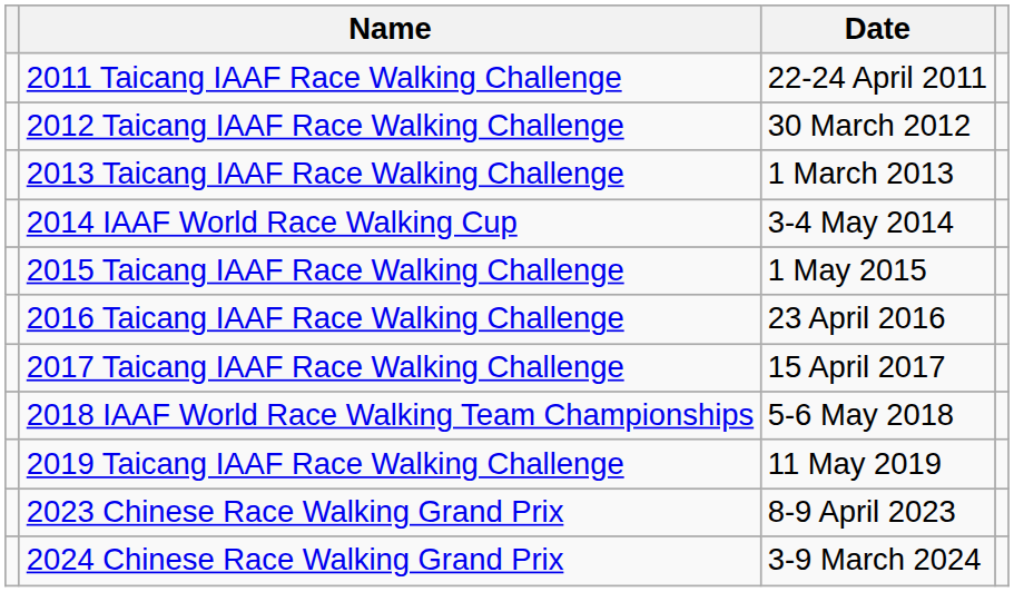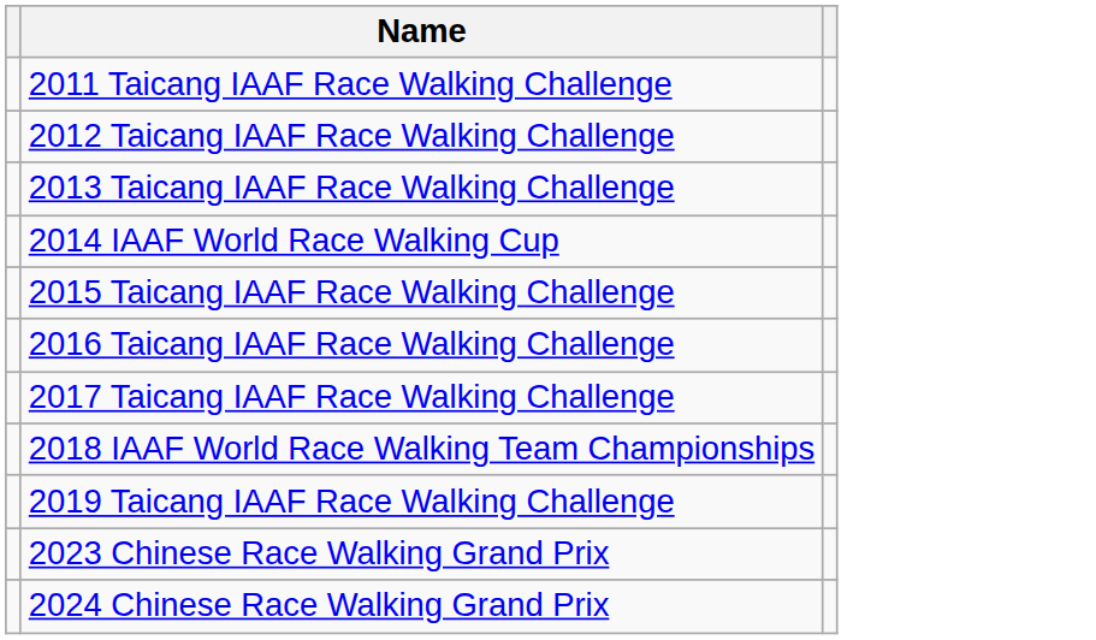 <table class="wikitable sortable">
 <tr>
 <th></th>
 <th>Name</th>
-<th>Date</th>
 <th></th>
 </tr>
 <tr>
 <td></td>
 <td><a href='#'>2011 Taicang IAAF Race Walking Challenge</a></td>
-<td>22-24 April 2011</td>
 <td></td>
 </tr>
 <tr>
 <td></td>
 <td><a href='#'>2012 Taicang IAAF Race Walking Challenge</a></td>
-<td>30 March 2012</td>
 <td></td>
 </tr>
 <tr>
 <td></td>
 <td><a href='#'>2013 Taicang IAAF Race Walking Challenge</a></td>
-<td>1 March 2013</td>
 <td></td>
 </tr>
 <tr>
 <td></td>
 <td><a href='#'>2014 IAAF World Race Walking Cup</a></td>
-<td>3-4 May 2014</td>
 <td></td>
 </tr>
 <tr>
 <td></td>
 <td><a href='#'>2015 Taicang IAAF Race Walking Challenge</a></td>
-<td>1 May 2015</td>
 <td></td>
 </tr>
 <tr>
 <td></td>
 <td><a href='#'>2016 Taicang IAAF Race Walking Challenge</a></td>
-<td>23 April 2016</td>
 <td></td>
 </tr>
 <tr>
 <td></td>
 <td><a href='#'>2017 Taicang IAAF Race Walking Challenge</a></td>
-<td>15 April 2017</td>
 <td></td>
 </tr>
 <tr>
 <td></td>
 <td><a href='#'>2018 IAAF World Race Walking Team Championships</a></td>
-<td>5-6 May 2018</td>
 <td></td>
 </tr>
 <tr>
 <td></td>
 <td><a href='#'>2019 Taicang IAAF Race Walking Challenge</a></td>
-<td>11 May 2019</td>
 <td></td>
 </tr>
 <tr>
 <td></td>
 <td><a href='#'>2023 Chinese Race Walking Grand Prix</a></td>
-<td>8-9 April 2023</td>
 <td></td>
 </tr>
 <tr>
 <td></td>
 <td><a href='#'>2024 Chinese Race Walking Grand Prix</a></td>
-<td>3-9 March 2024</td>
 <td></td>
 </tr>
 </table>
